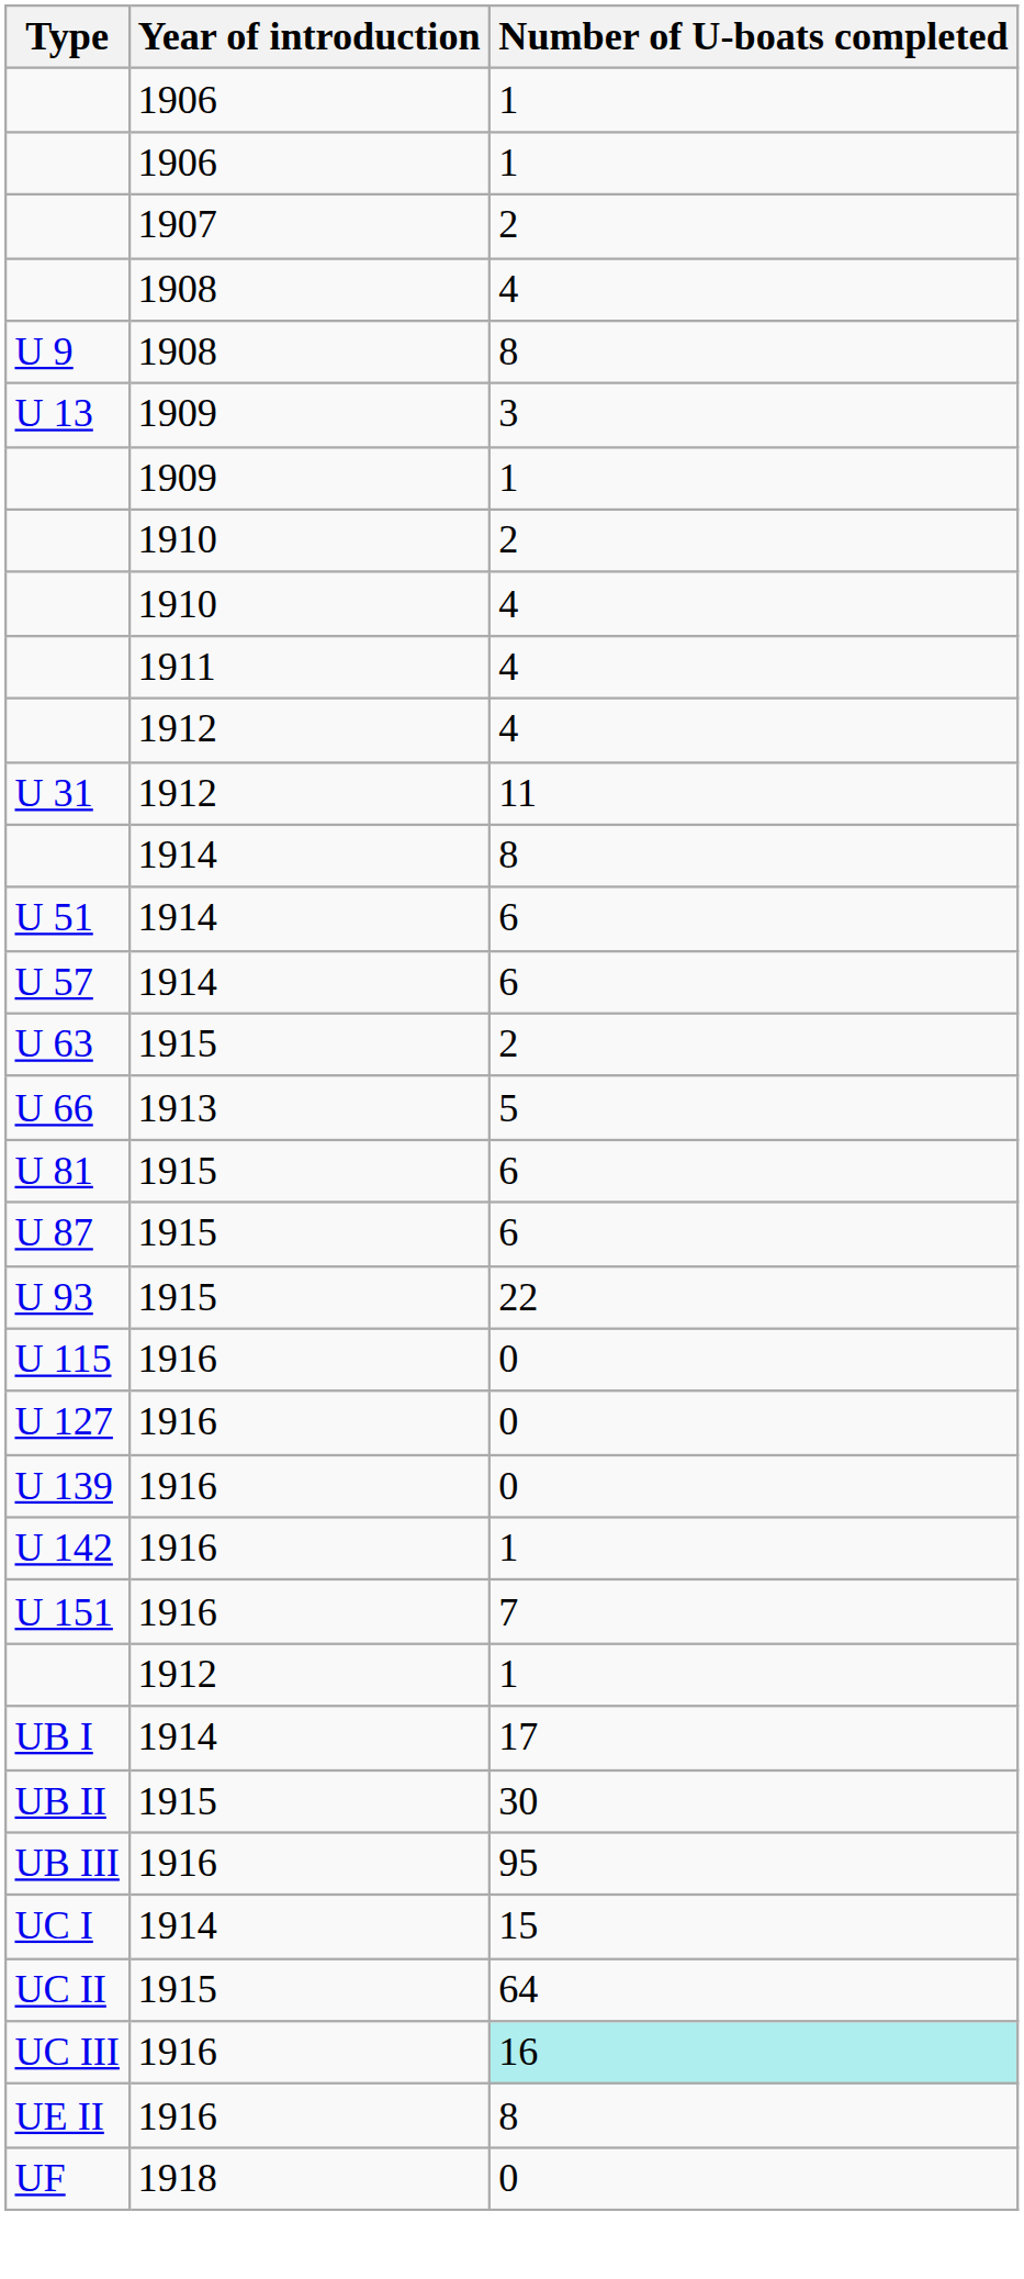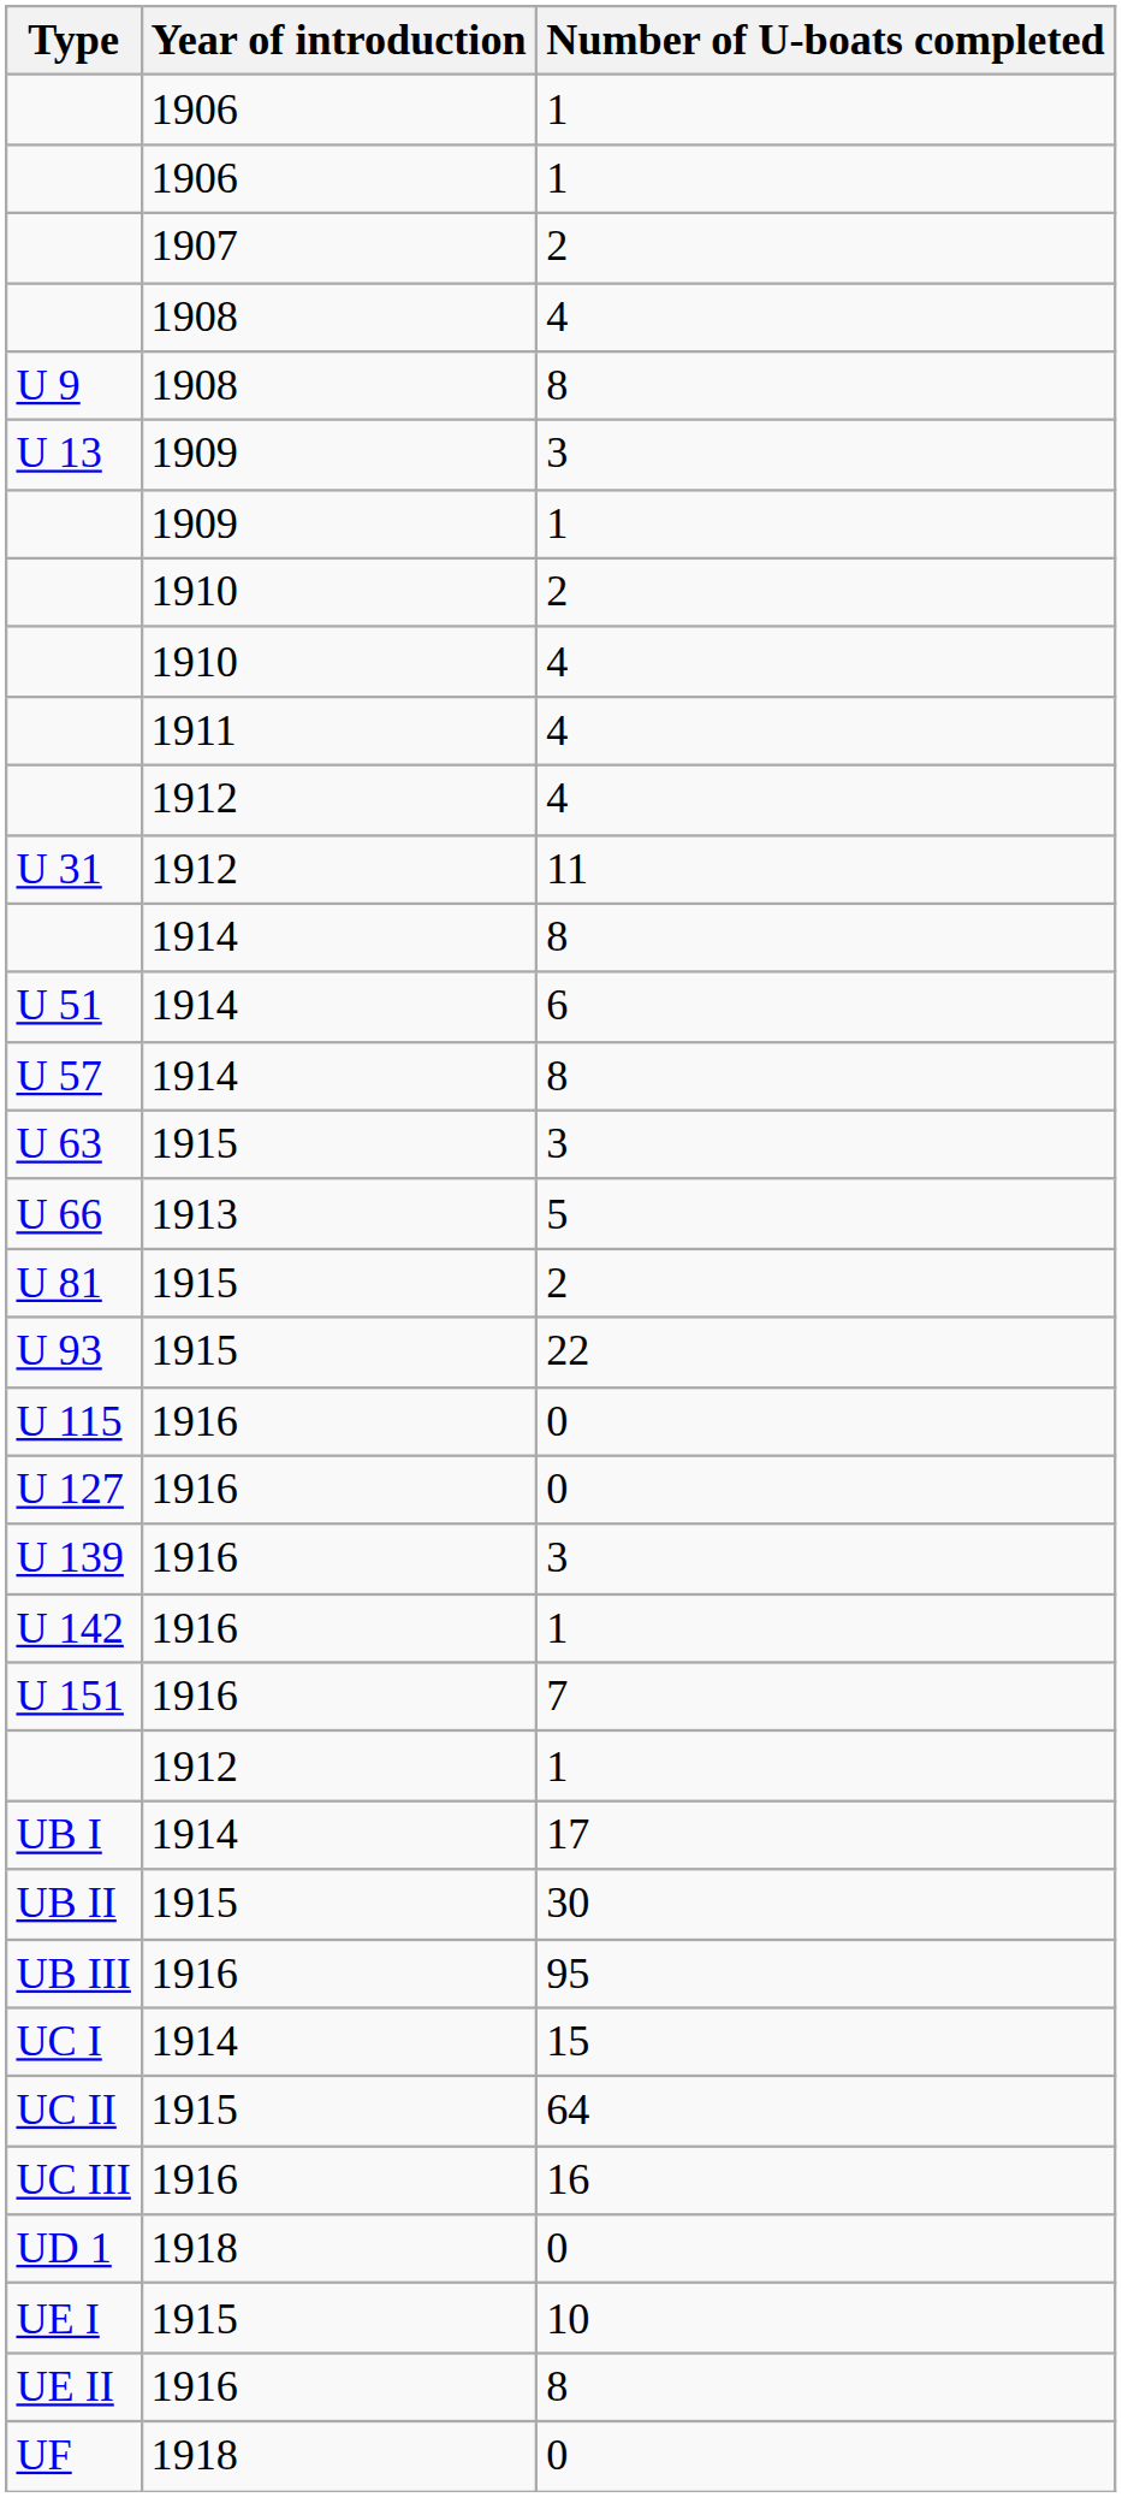 <table class="wikitable">
 <tr>
 <th>Type</th>
 <th>Year of introduction</th>
 <th>Number of U-boats completed</th>
 </tr>
 <tr>
 <td></td>
 <td>1906</td>
 <td>1</td>
 </tr>
 <tr>
 <td></td>
 <td>1906</td>
 <td>1</td>
 </tr>
 <tr>
 <td></td>
 <td>1907</td>
 <td>2</td>
 </tr>
 <tr>
 <td></td>
 <td>1908</td>
 <td>4</td>
 </tr>
 <tr>
 <td><a href='#'>U 9</a></td>
 <td>1908</td>
 <td>8</td>
 </tr>
 <tr>
 <td><a href='#'>U 13</a></td>
 <td>1909</td>
 <td>3</td>
 </tr>
 <tr>
 <td></td>
 <td>1909</td>
 <td>1</td>
 </tr>
 <tr>
 <td></td>
 <td>1910</td>
 <td>2</td>
 </tr>
 <tr>
 <td></td>
 <td>1910</td>
 <td>4</td>
 </tr>
 <tr>
 <td></td>
 <td>1911</td>
 <td>4</td>
 </tr>
 <tr>
 <td></td>
 <td>1912</td>
 <td>4</td>
 </tr>
 <tr>
 <td><a href='#'>U 31</a></td>
 <td>1912</td>
 <td>11</td>
 </tr>
 <tr>
 <td></td>
 <td>1914</td>
 <td>8</td>
 </tr>
 <tr>
 <td><a href='#'>U 51</a></td>
 <td>1914</td>
 <td>6</td>
 </tr>
 <tr>
 <td><a href='#'>U 57</a></td>
 <td>1914</td>
-<td>6</td>
+<td>8</td>
 </tr>
 <tr>
 <td><a href='#'>U 63</a></td>
 <td>1915</td>
-<td>2</td>
+<td>3</td>
 </tr>
 <tr>
 <td><a href='#'>U 66</a></td>
 <td>1913</td>
 <td>5</td>
 </tr>
 <tr>
 <td><a href='#'>U 81</a></td>
 <td>1915</td>
-<td>6</td>
-</tr>
-<tr>
-<td><a href='#'>U 87</a></td>
-<td>1915</td>
-<td>6</td>
+<td>2</td>
 </tr>
 <tr>
 <td><a href='#'>U 93</a></td>
 <td>1915</td>
 <td>22</td>
 </tr>
 <tr>
 <td><a href='#'>U 115</a></td>
 <td>1916</td>
 <td>0</td>
 </tr>
 <tr>
 <td><a href='#'>U 127</a></td>
 <td>1916</td>
 <td>0</td>
 </tr>
 <tr>
 <td><a href='#'>U 139</a></td>
 <td>1916</td>
-<td>0</td>
+<td>3</td>
 </tr>
 <tr>
 <td><a href='#'>U 142</a></td>
 <td>1916</td>
 <td>1</td>
 </tr>
 <tr>
 <td><a href='#'>U 151</a></td>
 <td>1916</td>
 <td>7</td>
 </tr>
 <tr>
 <td></td>
 <td>1912</td>
 <td>1</td>
 </tr>
 <tr>
 <td><a href='#'>UB I</a></td>
 <td>1914</td>
 <td>17</td>
 </tr>
 <tr>
 <td><a href='#'>UB II</a></td>
 <td>1915</td>
 <td>30</td>
 </tr>
 <tr>
 <td><a href='#'>UB III</a></td>
 <td>1916</td>
 <td>95</td>
 </tr>
 <tr>
 <td><a href='#'>UC I</a></td>
 <td>1914</td>
 <td>15</td>
 </tr>
 <tr>
 <td><a href='#'>UC II</a></td>
 <td>1915</td>
 <td>64</td>
 </tr>
 <tr>
 <td><a href='#'>UC III</a></td>
 <td>1916</td>
-<td style="background: paleturquoise;">16</td>
+<td>16</td>
+</tr>
+<tr>
+<td><a href='#'>UD 1</a></td>
+<td>1918</td>
+<td>0</td>
+</tr>
+<tr>
+<td><a href='#'>UE I</a></td>
+<td>1915</td>
+<td>10</td>
 </tr>
 <tr>
 <td><a href='#'>UE II</a></td>
 <td>1916</td>
 <td>8</td>
 </tr>
 <tr>
 <td><a href='#'>UF</a></td>
 <td>1918</td>
 <td>0</td>
 </tr>
 </table>
